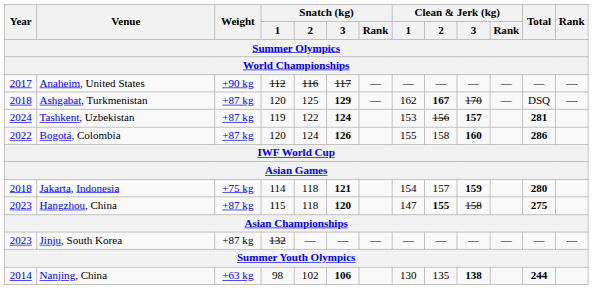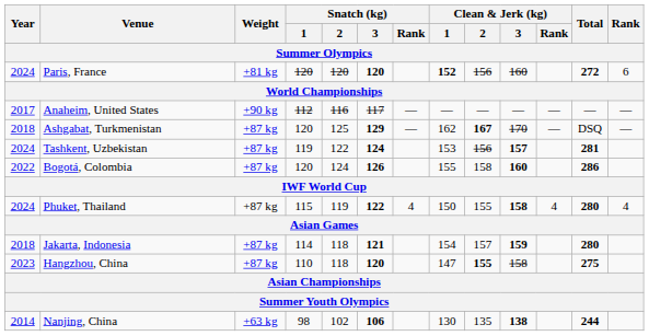 <table class = "wikitable" style="text-align:center;">
 <tr>
 <th rowspan="2" style="width:40px;">Year</th>
 <th rowspan="2" style="width:250px;">Venue</th>
 <th rowspan="2" style="width:60px;">Weight</th>
 <th colspan=4>Snatch (kg)</th>
 <th colspan=4>Clean & Jerk (kg)</th>
 <th rowspan="2" style="width:40px;">Total</th>
 <th rowspan="2" style="width:40px;">Rank</th>
 </tr>
 <tr>
 <th width=40>1</th>
 <th width=40>2</th>
 <th width=40>3</th>
 <th width=40>Rank</th>
 <th width=40>1</th>
 <th width=40>2</th>
 <th width=40>3</th>
 <th width=40>Rank</th>
 </tr>
 <tr>
 <th colspan=13><a href='#'>Summer Olympics</a></th>
+</tr>
+<tr>
+<td><a href='#'>2024</a></td>
+<td align=left><a href='#'>Paris</a>, France</td>
+<td><a href='#'>+81 kg</a></td>
+<td><s>120</s></td>
+<td><s>120</s></td>
+<td><strong>120</strong></td>
+<td></td>
+<td><strong>152</strong></td>
+<td><s>156</s></td>
+<td><s>160</s></td>
+<td></td>
+<td><strong>272</strong></td>
+<td>6</td>
 </tr>
 <tr>
 <th colspan=13><a href='#'>World Championships</a></th>
 </tr>
 <tr>
 <td><a href='#'>2017</a></td>
 <td align=left><a href='#'>Anaheim</a>, United States</td>
 <td><a href='#'>+90 kg</a></td>
 <td><s>112</s></td>
 <td><s>116</s></td>
 <td><s>117</s></td>
 <td>—</td>
 <td>—</td>
 <td>—</td>
 <td>—</td>
 <td>—</td>
 <td>—</td>
 <td>—</td>
 </tr>
 <tr>
 <td><a href='#'>2018</a></td>
 <td align=left><a href='#'>Ashgabat</a>, Turkmenistan</td>
 <td><a href='#'>+87 kg</a></td>
 <td>120</td>
 <td>125</td>
 <td><strong>129</strong></td>
 <td>—</td>
 <td>162</td>
 <td><strong>167</strong></td>
 <td><s>170</s></td>
 <td>—</td>
 <td>DSQ</td>
 <td>—</td>
 </tr>
 <tr>
 <td><a href='#'>2024</a></td>
 <td align=left><a href='#'>Tashkent</a>, Uzbekistan</td>
 <td><a href='#'>+87 kg</a></td>
 <td>119</td>
 <td>122</td>
 <td><strong>124</strong></td>
 <td></td>
 <td>153</td>
 <td><s>156</s></td>
 <td><strong>157</strong></td>
 <td></td>
 <td><strong>281</strong></td>
 <td></td>
 </tr>
 <tr>
 <td><a href='#'>2022</a></td>
 <td align=left><a href='#'>Bogotá</a>, Colombia</td>
 <td><a href='#'>+87 kg</a></td>
 <td>120</td>
 <td>124</td>
 <td><strong>126</strong></td>
 <td></td>
 <td>155</td>
 <td>158</td>
 <td><strong>160</strong></td>
 <td></td>
 <td><strong>286</strong></td>
 <td></td>
 </tr>
 <tr>
 <th colspan=13><a href='#'>IWF World Cup</a></th>
 </tr>
 <tr>
+<td><a href='#'>2024</a></td>
+<td align=left><a href='#'>Phuket</a>, Thailand</td>
+<td>+87 kg</td>
+<td>115</td>
+<td>119</td>
+<td><strong>122</strong></td>
+<td>4</td>
+<td>150</td>
+<td>155</td>
+<td><strong>158</strong></td>
+<td>4</td>
+<td><strong>280</strong></td>
+<td>4</td>
+</tr>
+<tr>
 <th colspan=13><a href='#'>Asian Games</a></th>
 </tr>
 <tr>
 <td><a href='#'>2018</a></td>
 <td align=left><a href='#'>Jakarta</a>, <a href='#'>Indonesia</a></td>
-<td><a href='#'>+75 kg</a></td>
+<td><a href='#'>+87 kg</a></td>
 <td>114</td>
 <td>118</td>
 <td><strong>121</strong></td>
 <td></td>
 <td>154</td>
 <td>157</td>
 <td><strong>159</strong></td>
 <td></td>
 <td><strong>280</strong></td>
 <td></td>
 </tr>
 <tr>
 <td><a href='#'>2023</a></td>
 <td align=left><a href='#'>Hangzhou</a>, China</td>
 <td><a href='#'>+87 kg</a></td>
-<td>115</td>
+<td>110</td>
 <td>118</td>
 <td><strong>120</strong></td>
 <td></td>
 <td>147</td>
 <td><strong>155</strong></td>
 <td><s>158</s></td>
 <td></td>
 <td><strong>275</strong></td>
 <td></td>
 </tr>
 <tr>
 <th colspan=13><a href='#'>Asian Championships</a></th>
-</tr>
-<tr>
-<td><a href='#'>2023</a></td>
-<td align=left><a href='#'>Jinju</a>, South Korea</td>
-<td>+87 kg</td>
-<td><s>132</s></td>
-<td>—</td>
-<td>—</td>
-<td>—</td>
-<td>—</td>
-<td>—</td>
-<td>—</td>
-<td>—</td>
-<td>—</td>
-<td>—</td>
 </tr>
 <tr>
 <th colspan=13><a href='#'>Summer Youth Olympics</a></th>
 </tr>
 <tr>
 <td><a href='#'>2014</a></td>
 <td align=left><a href='#'>Nanjing</a>, China</td>
 <td><a href='#'>+63 kg</a></td>
 <td>98</td>
 <td>102</td>
 <td><strong>106</strong></td>
 <td></td>
 <td>130</td>
 <td>135</td>
 <td><strong>138</strong></td>
 <td></td>
 <td><strong>244</strong></td>
 <td></td>
 </tr>
 </table>
